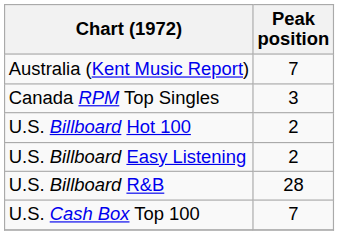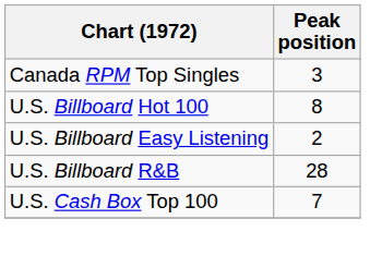 <table class="wikitable sortable">
 <tr>
 <th>Chart (1972)</th>
 <th>Peak<br>position</th>
-</tr>
-<tr>
-<td>Australia (<a href='#'>Kent Music Report</a>)</td>
-<td style="text-align:center;">7</td>
 </tr>
 <tr>
 <td>Canada <em><a href='#'>RPM</a></em> Top Singles</td>
 <td style="text-align:center;">3</td>
 </tr>
 <tr>
 <td>U.S. <em><a href='#'>Billboard</a></em> <a href='#'>Hot 100</a></td>
-<td style="text-align:center;">2</td>
+<td style="text-align:center;">8</td>
 </tr>
 <tr>
 <td>U.S. <em>Billboard</em> <a href='#'>Easy Listening</a></td>
 <td style="text-align:center;">2</td>
 </tr>
 <tr>
 <td>U.S. <em>Billboard</em> <a href='#'>R&B</a></td>
 <td style="text-align:center;">28</td>
 </tr>
 <tr>
 <td>U.S. <a href='#'><em>Cash Box</em></a> Top 100</td>
 <td align="center">7</td>
 </tr>
 <tr>
 </tr>
 </table>
